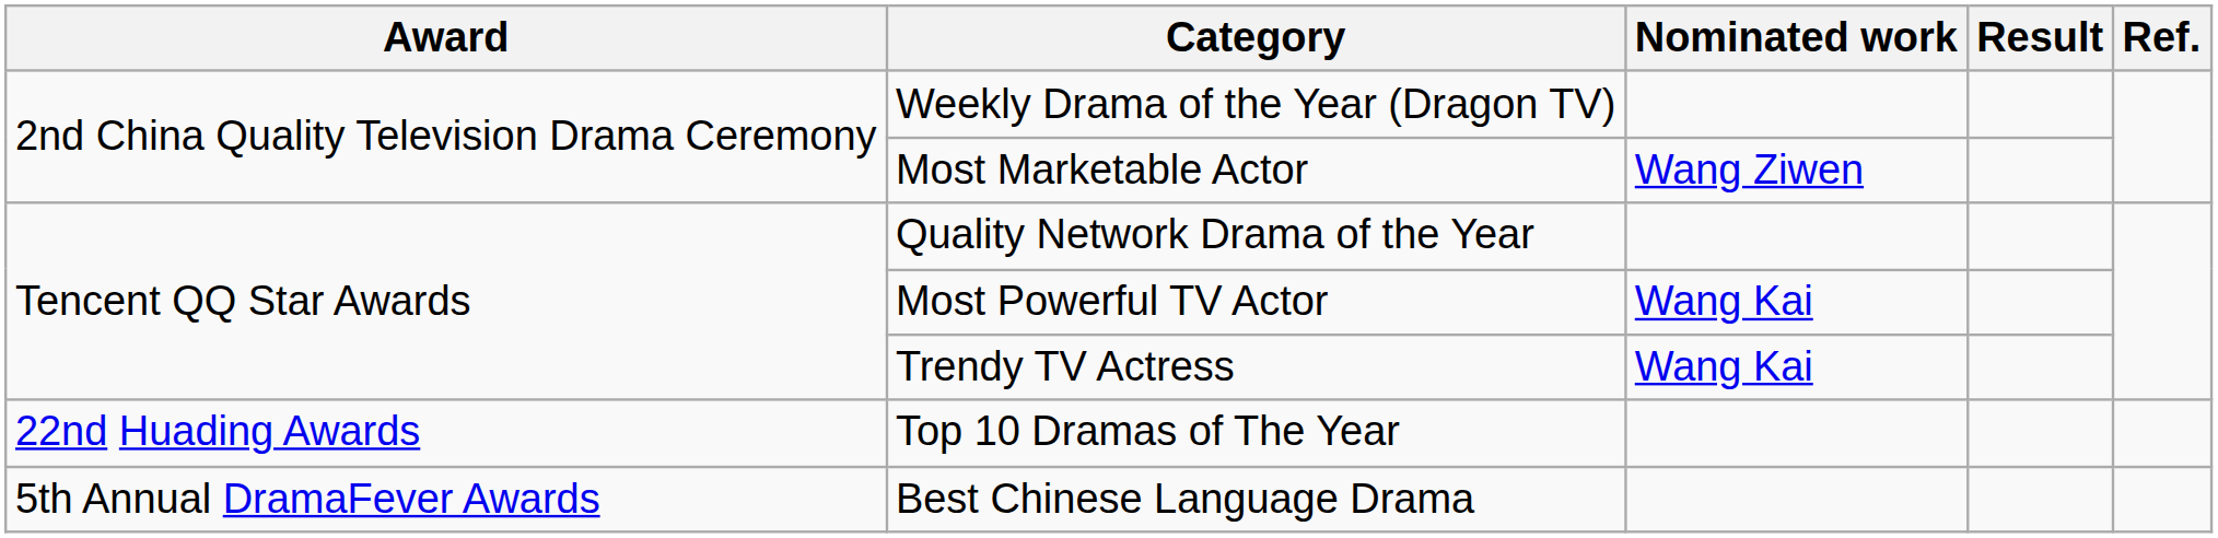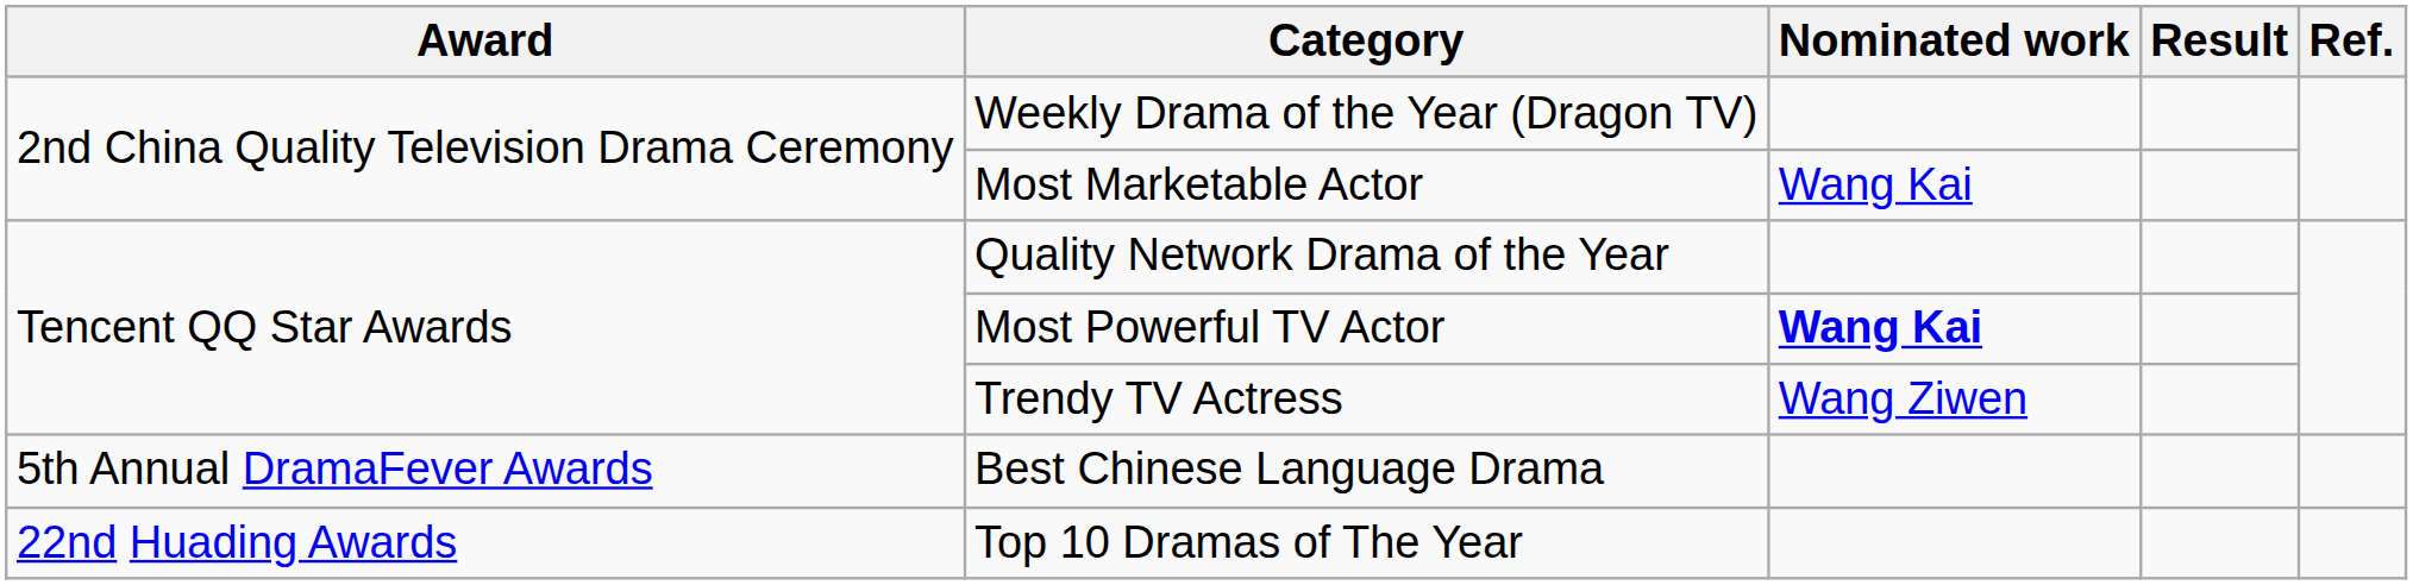 <table class="wikitable">
 <tr>
 <th>Award</th>
 <th>Category</th>
 <th>Nominated work</th>
 <th>Result</th>
 <th>Ref.</th>
 </tr>
 <tr>
 <td rowspan="2">2nd China Quality Television Drama Ceremony</td>
 <td>Weekly Drama of the Year (Dragon TV)</td>
 <td></td>
 <td></td>
 <td rowspan="2"></td>
 </tr>
 <tr>
 <td>Most Marketable Actor</td>
-<td><a href='#'>Wang Ziwen</a></td>
+<td><a href='#'>Wang Kai</a></td>
 <td></td>
 </tr>
 <tr>
 <td rowspan="3">Tencent QQ Star Awards</td>
 <td>Quality Network Drama of the Year</td>
 <td></td>
 <td></td>
 <td rowspan="3"></td>
 </tr>
 <tr>
 <td>Most Powerful TV Actor</td>
-<td><a href='#'>Wang Kai</a></td>
+<td><strong><a href='#'>Wang Kai</a></strong></td>
 <td></td>
 </tr>
 <tr>
 <td>Trendy TV Actress</td>
-<td><a href='#'>Wang Kai</a></td>
+<td><a href='#'>Wang Ziwen</a></td>
+<td></td>
+</tr>
+<tr>
+<td>5th Annual <a href='#'>DramaFever Awards</a></td>
+<td>Best Chinese Language Drama</td>
+<td></td>
+<td></td>
 <td></td>
 </tr>
 <tr>
 <td><a href='#'>22nd</a> <a href='#'>Huading Awards</a></td>
 <td>Top 10 Dramas of The Year</td>
 <td></td>
 <td></td>
 <td></td>
 </tr>
-<tr>
-<td>5th Annual <a href='#'>DramaFever Awards</a></td>
-<td>Best Chinese Language Drama</td>
-<td></td>
-<td></td>
-<td></td>
-</tr>
 </table>
